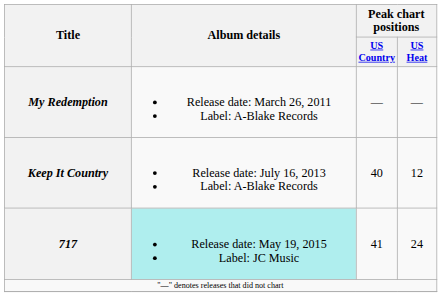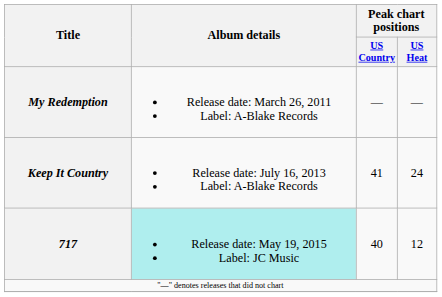 <table class="wikitable plainrowheaders" style="text-align:center;">
 <tr>
 <th rowspan="2" style="width:10em;">Title</th>
 <th rowspan="2" style="width:18em;">Album details</th>
 <th colspan="2">Peak chart<br>positions</th>
 </tr>
 <tr style="font-size:smaller;">
 <th width="45"><a href='#'>US Country</a><br></th>
 <th width="45"><a href='#'>US Heat</a><br></th>
 </tr>
 <tr>
 <th scope="row"><em>My Redemption</em></th>
 <td><br><ul><li>Release date: March 26, 2011</li><li>Label: A-Blake Records</li></ul></td>
 <td>—</td>
 <td>—</td>
 </tr>
 <tr>
 <th scope="row"><em>Keep It Country</em></th>
 <td><br><ul><li>Release date: July 16, 2013</li><li>Label: A-Blake Records</li></ul></td>
-<td>40</td>
-<td>12</td>
+<td>41</td>
+<td>24</td>
 </tr>
 <tr>
 <th scope="row"><em>717</em></th>
 <td style="background: paleturquoise;"><br><ul><li>Release date: May 19, 2015</li><li>Label: JC Music</li></ul></td>
-<td>41</td>
-<td>24</td>
+<td>40</td>
+<td>12</td>
 </tr>
 <tr>
 <td colspan="4" style="font-size:8pt">"—" denotes releases that did not chart</td>
 </tr>
 <tr>
 </tr>
 </table>
